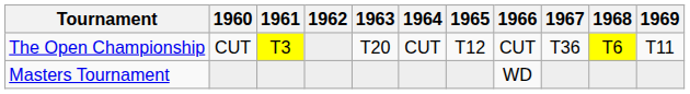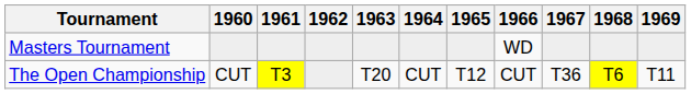 <table class="wikitable" style="font-size:95%;text-align:center;">
 <tr>
 <th>Tournament</th>
 <th>1960</th>
 <th>1961</th>
 <th>1962</th>
 <th>1963</th>
 <th>1964</th>
 <th>1965</th>
 <th>1966</th>
 <th>1967</th>
 <th>1968</th>
 <th>1969</th>
 </tr>
 <tr>
+<td align=left><a href='#'>Masters Tournament</a></td>
+<td style="background:#eeeeee;"></td>
+<td style="background:#eeeeee;"></td>
+<td style="background:#eeeeee;"></td>
+<td style="background:#eeeeee;"></td>
+<td style="background:#eeeeee;"></td>
+<td style="background:#eeeeee;"></td>
+<td>WD</td>
+<td style="background:#eeeeee;"></td>
+<td style="background:#eeeeee;"></td>
+<td style="background:#eeeeee;"></td>
+</tr>
+<tr>
 <td align=left><a href='#'>The Open Championship</a></td>
 <td>CUT</td>
 <td style="background:yellow;">T3</td>
 <td style="background:#eeeeee;"></td>
 <td>T20</td>
 <td>CUT</td>
 <td>T12</td>
 <td>CUT</td>
 <td>T36</td>
 <td style="background:yellow;">T6</td>
 <td>T11</td>
 </tr>
-<tr>
-<td align=left><a href='#'>Masters Tournament</a></td>
-<td style="background:#eeeeee;"></td>
-<td style="background:#eeeeee;"></td>
-<td style="background:#eeeeee;"></td>
-<td style="background:#eeeeee;"></td>
-<td style="background:#eeeeee;"></td>
-<td style="background:#eeeeee;"></td>
-<td>WD</td>
-<td style="background:#eeeeee;"></td>
-<td style="background:#eeeeee;"></td>
-<td style="background:#eeeeee;"></td>
-</tr>
 </table>
